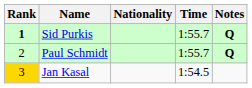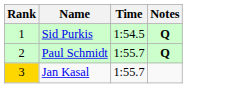 <table class="wikitable sortable" style="text-align:center">
 <tr>
 <th>Rank</th>
 <th>Name</th>
-<th>Nationality</th>
 <th>Time</th>
 <th>Notes</th>
 </tr>
 <tr bgcolor=ccffcc>
-<td><strong>1</strong></td>
+<td>1</td>
 <td align=left><a href='#'>Sid Purkis</a></td>
-<td align=left></td>
-<td>1:55.7</td>
+<td>1:54.5</td>
 <td><strong>Q</strong></td>
 </tr>
 <tr bgcolor=ccffcc>
 <td>2</td>
 <td align=left><a href='#'>Paul Schmidt</a></td>
-<td align=left></td>
 <td>1:55.7</td>
 <td><strong>Q</strong></td>
 </tr>
 <tr>
 <td style="background: gold;">3</td>
 <td align=left><a href='#'>Jan Kasal</a></td>
-<td align=left></td>
-<td>1:54.5</td>
+<td>1:55.7</td>
 <td></td>
 </tr>
 </table>
